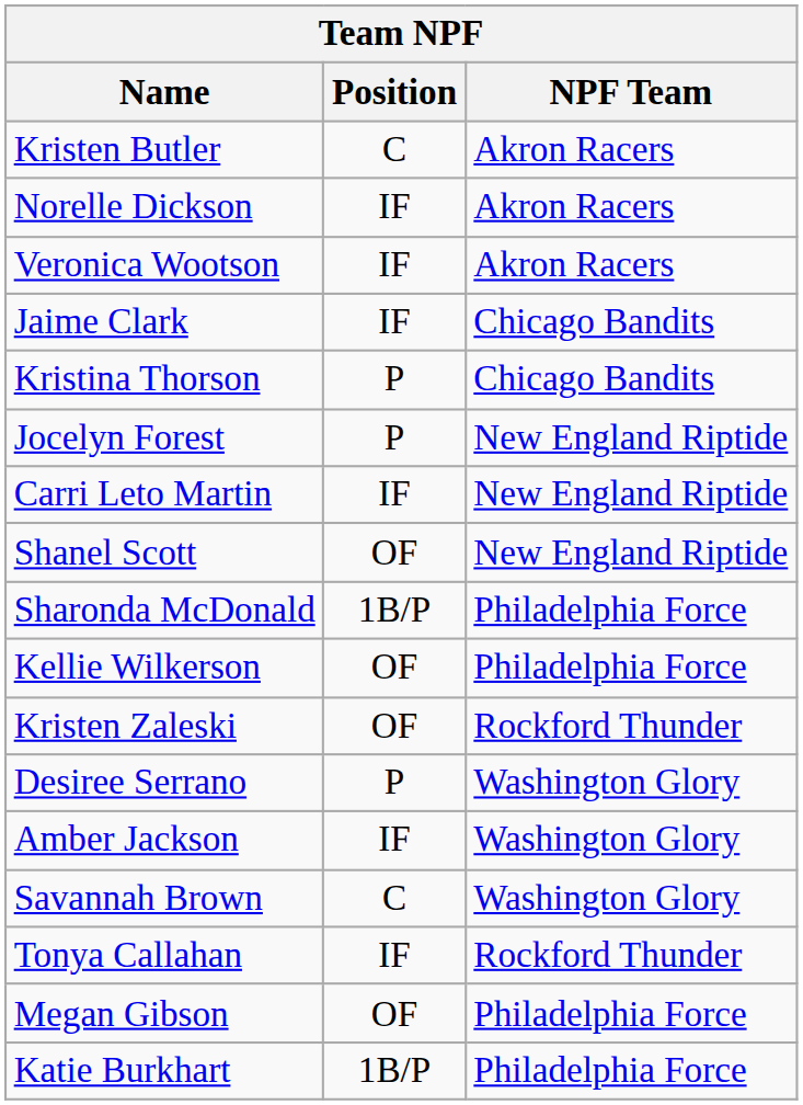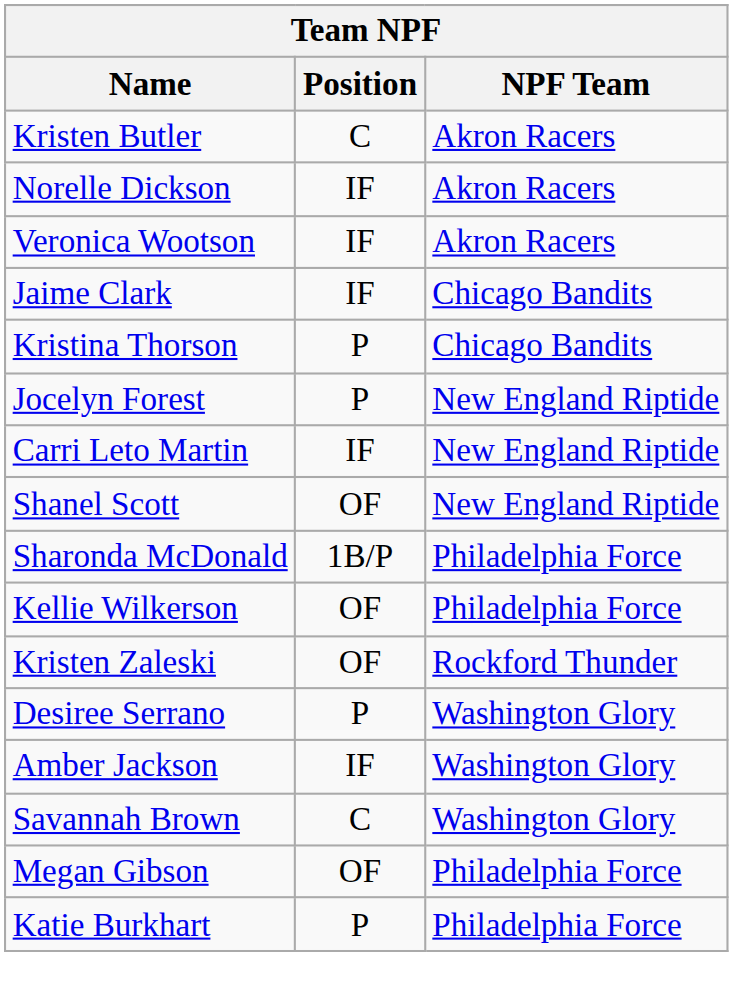 <table class="wikitable">
 <tr>
 <th colspan=3>Team NPF</th>
 </tr>
 <tr>
 <th>Name</th>
 <th>Position</th>
 <th>NPF Team</th>
 </tr>
 <tr>
 <td><a href='#'>Kristen Butler</a></td>
 <td align=center>C</td>
 <td><a href='#'>Akron Racers</a></td>
 </tr>
 <tr>
 <td><a href='#'>Norelle Dickson</a></td>
 <td align=center>IF</td>
 <td><a href='#'>Akron Racers</a></td>
 </tr>
 <tr>
 <td><a href='#'>Veronica Wootson</a></td>
 <td align=center>IF</td>
 <td><a href='#'>Akron Racers</a></td>
 </tr>
 <tr>
 <td><a href='#'>Jaime Clark</a></td>
 <td align=center>IF</td>
 <td><a href='#'>Chicago Bandits</a></td>
 </tr>
 <tr>
 <td><a href='#'>Kristina Thorson</a></td>
 <td align=center>P</td>
 <td><a href='#'>Chicago Bandits</a></td>
 </tr>
 <tr>
 <td><a href='#'>Jocelyn Forest</a></td>
 <td align=center>P</td>
 <td><a href='#'>New England Riptide</a></td>
 </tr>
 <tr>
 <td><a href='#'>Carri Leto Martin</a></td>
 <td align=center>IF</td>
 <td><a href='#'>New England Riptide</a></td>
 </tr>
 <tr>
 <td><a href='#'>Shanel Scott</a></td>
 <td align=center>OF</td>
 <td><a href='#'>New England Riptide</a></td>
 </tr>
 <tr>
 <td><a href='#'>Sharonda McDonald</a></td>
 <td align=center>1B/P</td>
 <td><a href='#'>Philadelphia Force</a></td>
 </tr>
 <tr>
 <td><a href='#'>Kellie Wilkerson</a></td>
 <td align=center>OF</td>
 <td><a href='#'>Philadelphia Force</a></td>
 </tr>
 <tr>
 <td><a href='#'>Kristen Zaleski</a></td>
 <td align=center>OF</td>
 <td><a href='#'>Rockford Thunder</a></td>
 </tr>
 <tr>
 <td><a href='#'>Desiree Serrano</a></td>
 <td align=center>P</td>
 <td><a href='#'>Washington Glory</a></td>
 </tr>
 <tr>
 <td><a href='#'>Amber Jackson</a></td>
 <td align=center>IF</td>
 <td><a href='#'>Washington Glory</a></td>
 </tr>
 <tr>
 <td><a href='#'>Savannah Brown</a></td>
 <td align=center>C</td>
 <td><a href='#'>Washington Glory</a></td>
 </tr>
 <tr>
-<td><a href='#'>Tonya Callahan</a></td>
-<td align=center>IF</td>
-<td><a href='#'>Rockford Thunder</a></td>
-</tr>
-<tr>
 <td><a href='#'>Megan Gibson</a></td>
 <td align=center>OF</td>
 <td><a href='#'>Philadelphia Force</a></td>
 </tr>
 <tr>
 <td><a href='#'>Katie Burkhart</a></td>
-<td align=center>1B/P</td>
+<td align=center>P</td>
 <td><a href='#'>Philadelphia Force</a></td>
 </tr>
 </table>
